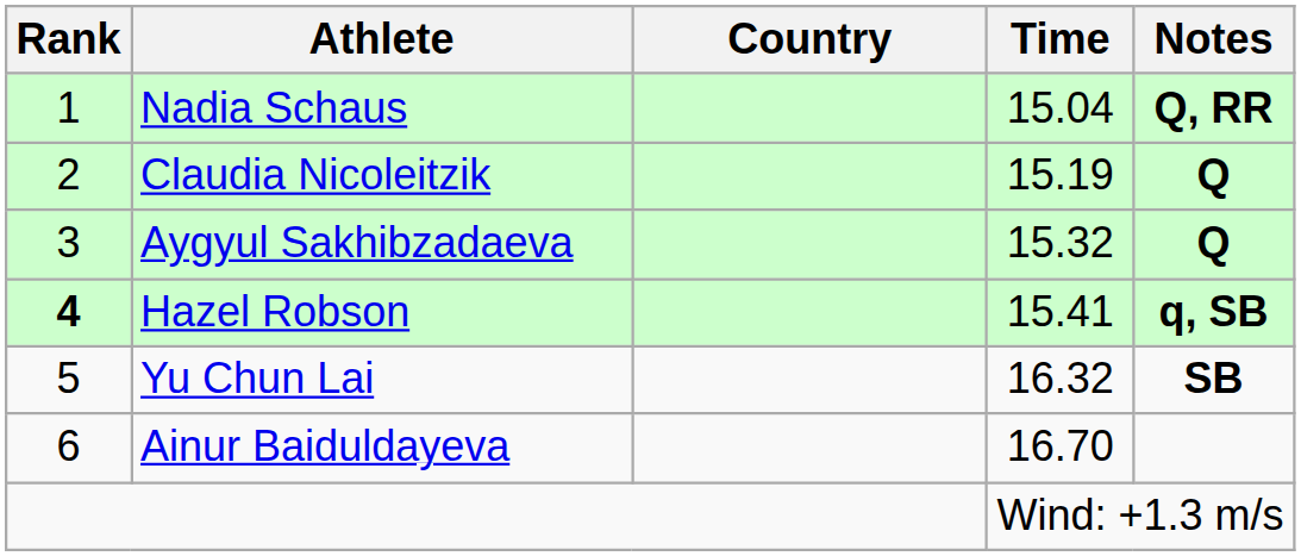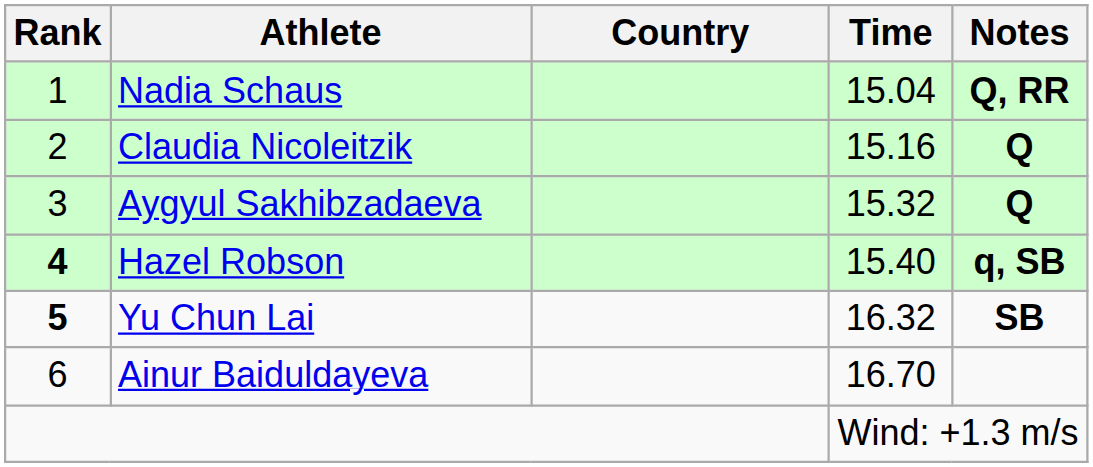 <table class="wikitable sortable" style="text-align:center">
 <tr>
 <th>Rank</th>
 <th style="width:180px">Athlete</th>
 <th style="width:125px">Country</th>
 <th>Time</th>
 <th>Notes</th>
 </tr>
 <tr style="background:#cfc;">
 <td>1</td>
 <td style="text-align:left;"><a href='#'>Nadia Schaus</a></td>
 <td style="text-align:left;"></td>
 <td>15.04</td>
 <td><strong>Q, RR</strong></td>
 </tr>
 <tr style="background:#cfc;">
 <td>2</td>
 <td style="text-align:left;"><a href='#'>Claudia Nicoleitzik</a></td>
 <td style="text-align:left;"></td>
-<td>15.19</td>
+<td>15.16</td>
 <td><strong>Q</strong></td>
 </tr>
 <tr style="background:#cfc;">
 <td>3</td>
 <td style="text-align:left;"><a href='#'>Aygyul Sakhibzadaeva</a></td>
 <td style="text-align:left;"></td>
 <td>15.32</td>
 <td><strong>Q</strong></td>
 </tr>
 <tr style="background:#cfc;">
 <td><strong>4</strong></td>
 <td style="text-align:left;"><a href='#'>Hazel Robson</a></td>
 <td style="text-align:left;"></td>
-<td>15.41</td>
+<td>15.40</td>
 <td><strong>q, SB</strong></td>
 </tr>
 <tr>
-<td>5</td>
+<td><strong>5</strong></td>
 <td style="text-align:left;"><a href='#'>Yu Chun Lai</a></td>
 <td style="text-align:left;"></td>
 <td>16.32</td>
 <td><strong>SB</strong></td>
 </tr>
 <tr>
 <td>6</td>
 <td style="text-align:left;"><a href='#'>Ainur Baiduldayeva</a></td>
 <td style="text-align:left;"></td>
 <td>16.70</td>
 <td></td>
 </tr>
 <tr class="sortbottom">
 <td colspan="3"></td>
 <td colspan="2">Wind: +1.3 m/s</td>
 </tr>
 </table>
